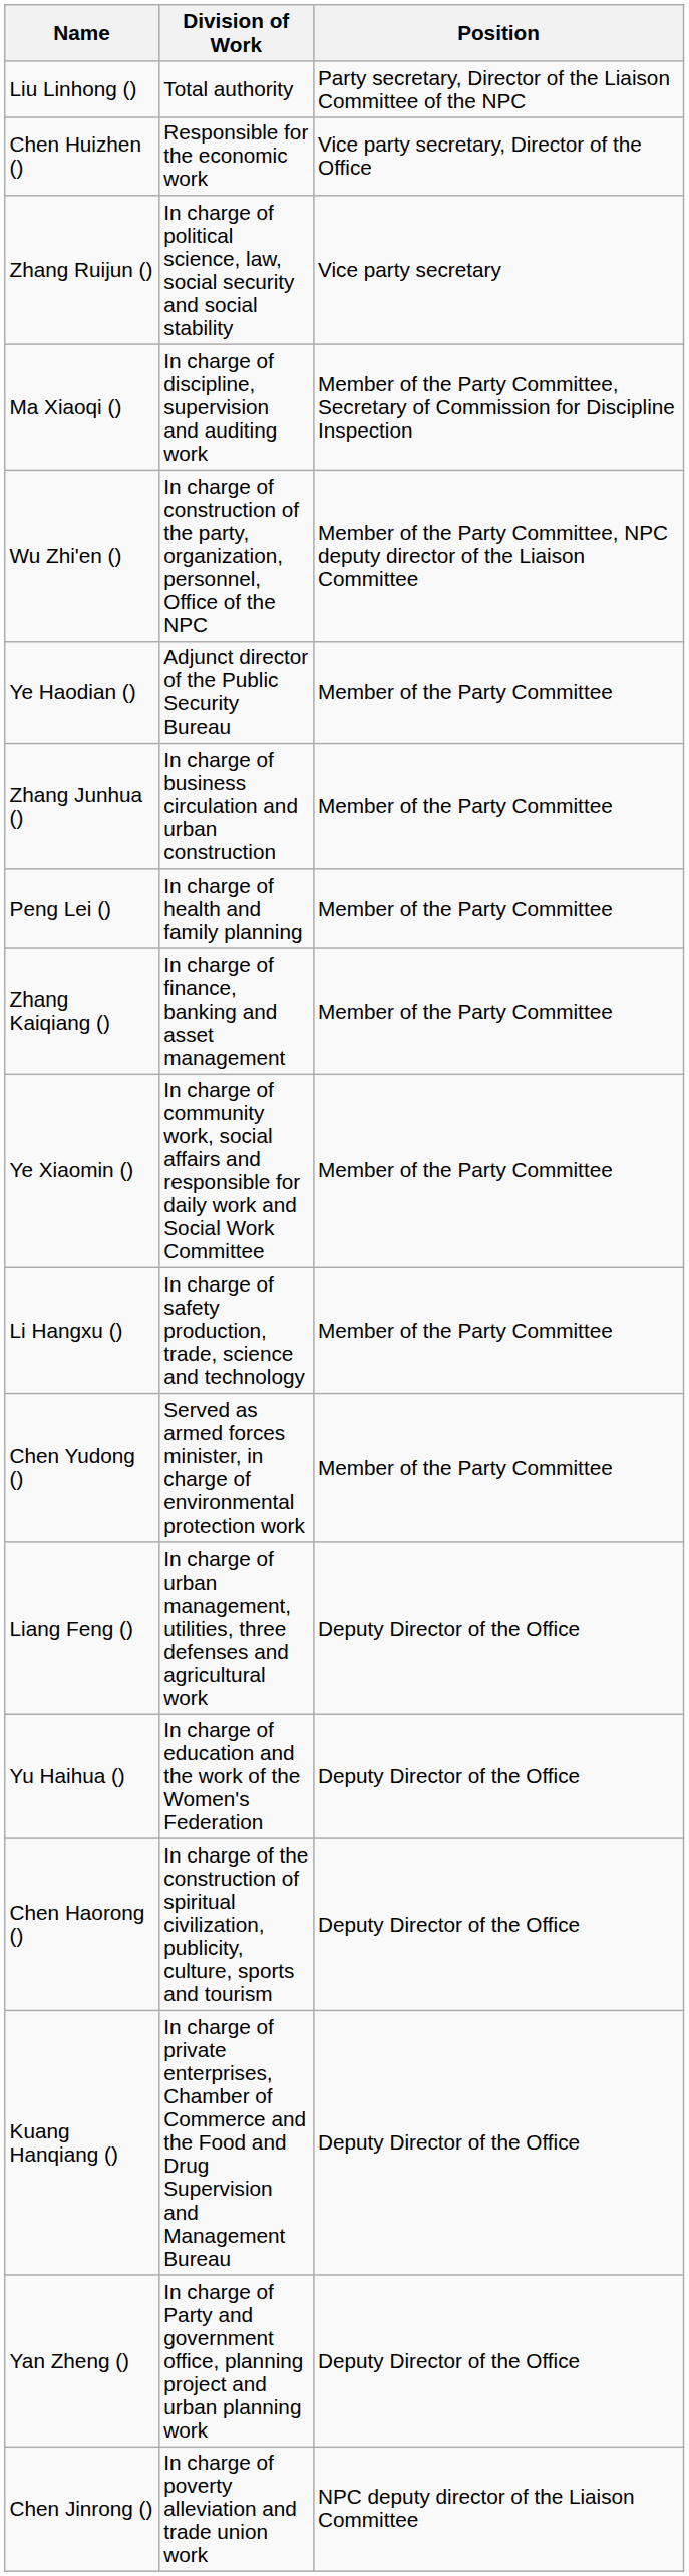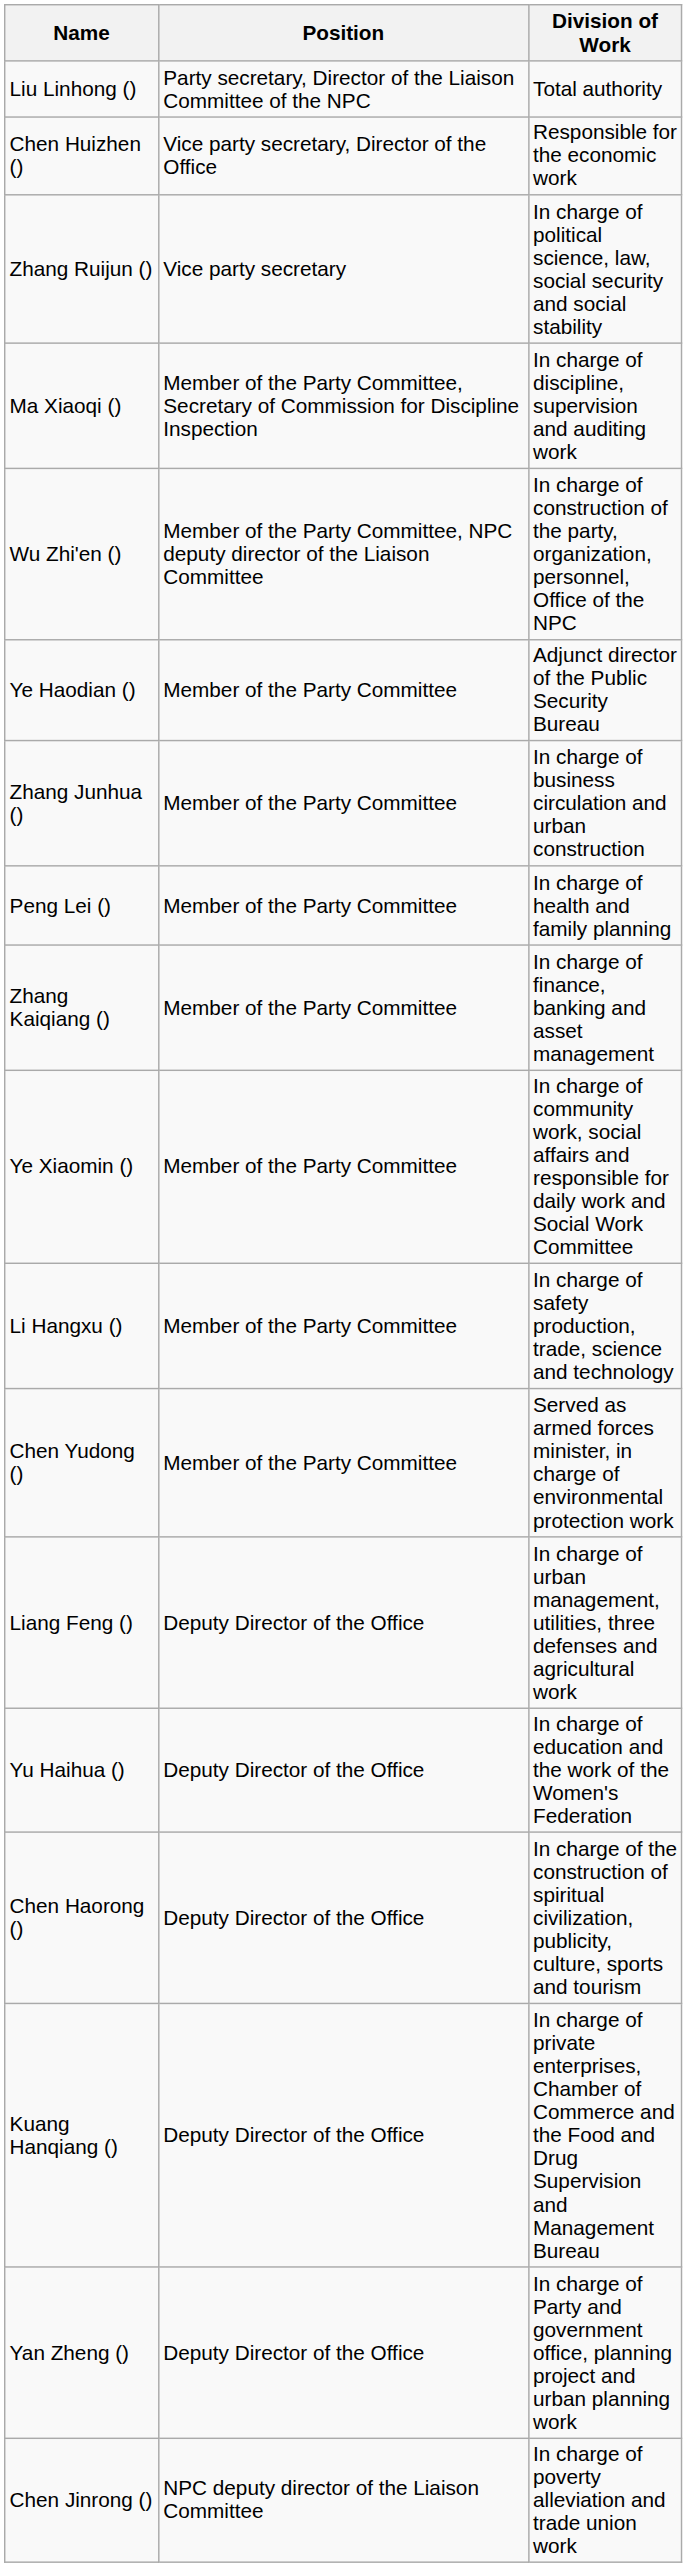 <table class="wikitable" style="font-size:90%;">
 <tr>
 <th style="width:100px;">Name</th>
+<th style="width:250px;">Position</th>
 <th style="width:100px;">Division of Work</th>
-<th style="width:250px;">Position</th>
 </tr>
 <tr>
 <td>Liu Linhong ()</td>
+<td>Party secretary, Director of the Liaison Committee of the NPC</td>
 <td>Total authority</td>
-<td>Party secretary, Director of the Liaison Committee of the NPC</td>
 </tr>
 <tr>
 <td>Chen Huizhen ()</td>
+<td>Vice party secretary, Director of the Office</td>
 <td>Responsible for the economic work</td>
-<td>Vice party secretary, Director of the Office</td>
 </tr>
 <tr>
 <td>Zhang Ruijun ()</td>
+<td>Vice party secretary</td>
 <td>In charge of political science, law, social security and social stability</td>
-<td>Vice party secretary</td>
 </tr>
 <tr>
 <td>Ma Xiaoqi ()</td>
+<td>Member of the Party Committee, Secretary of Commission for Discipline Inspection</td>
 <td>In charge of discipline, supervision and auditing work</td>
-<td>Member of the Party Committee, Secretary of Commission for Discipline Inspection</td>
 </tr>
 <tr>
 <td>Wu Zhi'en ()</td>
+<td>Member of the Party Committee, NPC deputy director of the Liaison Committee</td>
 <td>In charge of construction of the party, organization, personnel, Office of the NPC</td>
-<td>Member of the Party Committee, NPC deputy director of the Liaison Committee</td>
 </tr>
 <tr>
 <td>Ye Haodian ()</td>
+<td>Member of the Party Committee</td>
 <td>Adjunct director of the Public Security Bureau</td>
-<td>Member of the Party Committee</td>
 </tr>
 <tr>
 <td>Zhang Junhua ()</td>
+<td>Member of the Party Committee</td>
 <td>In charge of business circulation and urban construction</td>
-<td>Member of the Party Committee</td>
 </tr>
 <tr>
 <td>Peng Lei ()</td>
+<td>Member of the Party Committee</td>
 <td>In charge of health and family planning</td>
-<td>Member of the Party Committee</td>
 </tr>
 <tr>
 <td>Zhang Kaiqiang ()</td>
+<td>Member of the Party Committee</td>
 <td>In charge of finance, banking and asset management</td>
-<td>Member of the Party Committee</td>
 </tr>
 <tr>
 <td>Ye Xiaomin ()</td>
+<td>Member of the Party Committee</td>
 <td>In charge of community work, social affairs and responsible for daily work and Social Work Committee</td>
-<td>Member of the Party Committee</td>
 </tr>
 <tr>
 <td>Li Hangxu ()</td>
+<td>Member of the Party Committee</td>
 <td>In charge of safety production, trade, science and technology</td>
-<td>Member of the Party Committee</td>
 </tr>
 <tr>
 <td>Chen Yudong ()</td>
+<td>Member of the Party Committee</td>
 <td>Served as armed forces minister, in charge of environmental protection work</td>
-<td>Member of the Party Committee</td>
 </tr>
 <tr>
 <td>Liang Feng ()</td>
+<td>Deputy Director of the Office</td>
 <td>In charge of urban management, utilities, three defenses and agricultural work</td>
-<td>Deputy Director of the Office</td>
 </tr>
 <tr>
 <td>Yu Haihua ()</td>
+<td>Deputy Director of the Office</td>
 <td>In charge of education and the work of the Women's Federation</td>
-<td>Deputy Director of the Office</td>
 </tr>
 <tr>
 <td>Chen Haorong ()</td>
+<td>Deputy Director of the Office</td>
 <td>In charge of the construction of spiritual civilization, publicity, culture, sports and tourism</td>
-<td>Deputy Director of the Office</td>
 </tr>
 <tr>
 <td>Kuang Hanqiang ()</td>
+<td>Deputy Director of the Office</td>
 <td>In charge of private enterprises, Chamber of Commerce and the Food and Drug Supervision and Management Bureau</td>
-<td>Deputy Director of the Office</td>
 </tr>
 <tr>
 <td>Yan Zheng ()</td>
+<td>Deputy Director of the Office</td>
 <td>In charge of Party and government office, planning project and urban planning work</td>
-<td>Deputy Director of the Office</td>
 </tr>
 <tr>
 <td>Chen Jinrong ()</td>
+<td>NPC deputy director of the Liaison Committee</td>
 <td>In charge of poverty alleviation and trade union work</td>
-<td>NPC deputy director of the Liaison Committee</td>
 </tr>
 </table>
